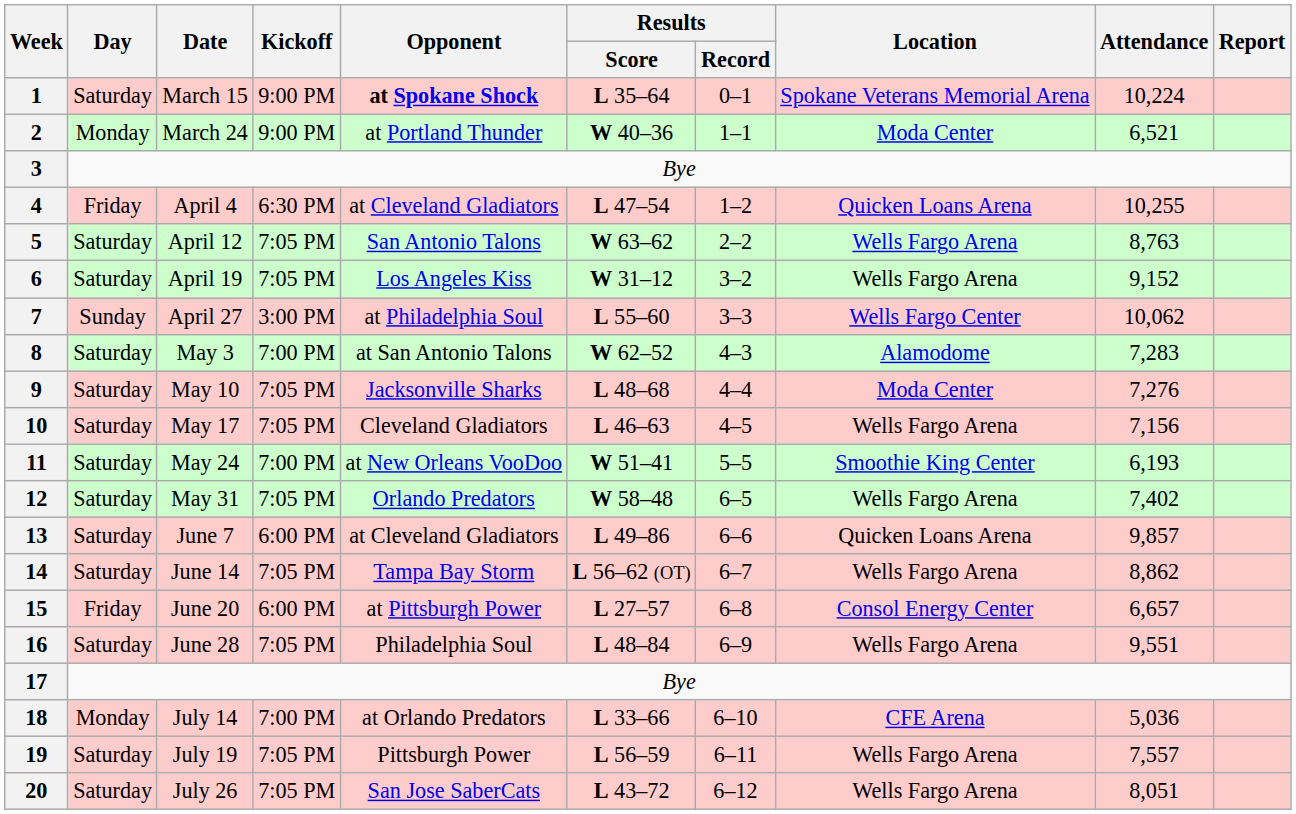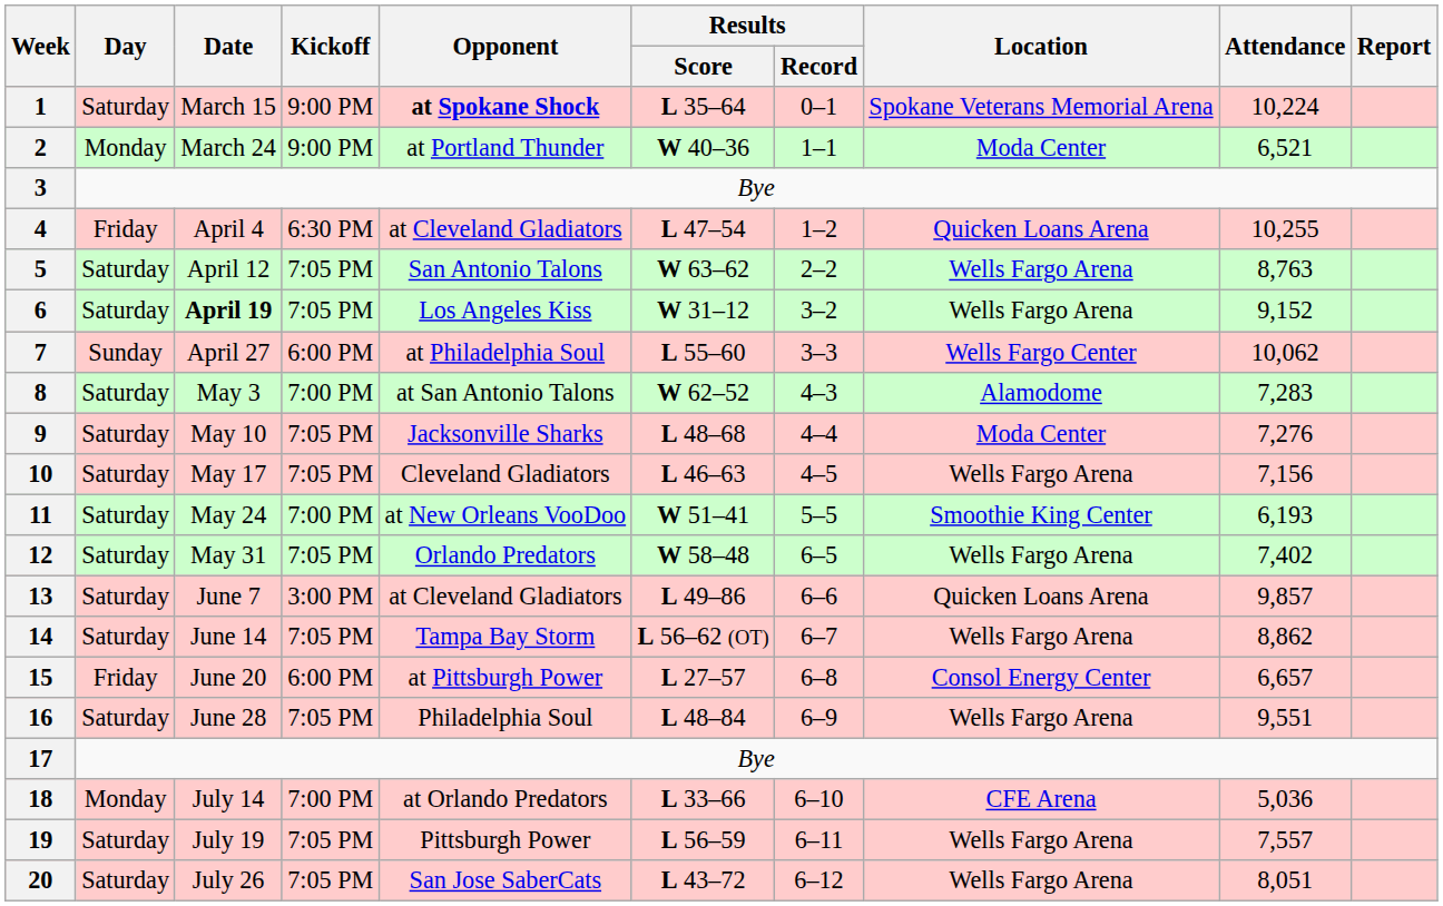 <table class="wikitable" style="font-size: 95%;">
 <tr>
 <th rowspan=2>Week</th>
 <th rowspan=2>Day</th>
 <th rowspan=2>Date</th>
 <th rowspan=2>Kickoff</th>
 <th rowspan=2>Opponent</th>
 <th colspan=2>Results</th>
 <th rowspan=2>Location</th>
 <th rowspan=2>Attendance</th>
 <th rowspan=2>Report</th>
 </tr>
 <tr>
 <th>Score</th>
 <th>Record</th>
 </tr>
 <tr style= background:#ffcccc>
 <th align="center"><strong>1</strong></th>
 <td align="center">Saturday</td>
 <td align="center">March 15</td>
 <td align="center">9:00 PM</td>
 <td align="center"><strong>at <a href='#'>Spokane Shock</a></strong></td>
 <td align="center"><strong>L</strong> 35–64</td>
 <td align="center">0–1</td>
 <td align="center"><a href='#'>Spokane Veterans Memorial Arena</a></td>
 <td align="center">10,224</td>
 <td align="center"></td>
 </tr>
 <tr style= background:#ccffcc>
 <th align="center"><strong>2</strong></th>
 <td align="center">Monday</td>
 <td align="center">March 24</td>
 <td align="center">9:00 PM</td>
 <td align="center">at <a href='#'>Portland Thunder</a></td>
 <td align="center"><strong>W</strong> 40–36</td>
 <td align="center">1–1</td>
 <td align="center"><a href='#'>Moda Center</a></td>
 <td align="center">6,521</td>
 <td align="center"></td>
 </tr>
 <tr style=>
 <th align="center"><strong>3</strong></th>
 <td colspan=9 align="center" valign="middle"><em>Bye</em></td>
 </tr>
 <tr style= background:#ffcccc>
 <th align="center"><strong>4</strong></th>
 <td align="center">Friday</td>
 <td align="center">April 4</td>
 <td align="center">6:30 PM</td>
 <td align="center">at <a href='#'>Cleveland Gladiators</a></td>
 <td align="center"><strong>L</strong> 47–54</td>
 <td align="center">1–2</td>
 <td align="center"><a href='#'>Quicken Loans Arena</a></td>
 <td align="center">10,255</td>
 <td align="center"></td>
 </tr>
 <tr style= background:#ccffcc>
 <th align="center"><strong>5</strong></th>
 <td align="center">Saturday</td>
 <td align="center">April 12</td>
 <td align="center">7:05 PM</td>
 <td align="center"><a href='#'>San Antonio Talons</a></td>
 <td align="center"><strong>W</strong> 63–62</td>
 <td align="center">2–2</td>
 <td align="center"><a href='#'>Wells Fargo Arena</a></td>
 <td align="center">8,763</td>
 <td align="center"></td>
 </tr>
 <tr style= background:#ccffcc>
 <th align="center"><strong>6</strong></th>
 <td align="center">Saturday</td>
-<td align="center">April 19</td>
+<td align="center"><strong>April 19</strong></td>
 <td align="center">7:05 PM</td>
 <td align="center"><a href='#'>Los Angeles Kiss</a></td>
 <td align="center"><strong>W</strong> 31–12</td>
 <td align="center">3–2</td>
 <td align="center">Wells Fargo Arena</td>
 <td align="center">9,152</td>
 <td align="center"></td>
 </tr>
 <tr style= background:#ffcccc>
 <th align="center"><strong>7</strong></th>
 <td align="center">Sunday</td>
 <td align="center">April 27</td>
-<td align="center">3:00 PM</td>
+<td align="center">6:00 PM</td>
 <td align="center">at <a href='#'>Philadelphia Soul</a></td>
 <td align="center"><strong>L</strong> 55–60</td>
 <td align="center">3–3</td>
 <td align="center"><a href='#'>Wells Fargo Center</a></td>
 <td align="center">10,062</td>
 <td align="center"></td>
 </tr>
 <tr style= background:#ccffcc>
 <th align="center"><strong>8</strong></th>
 <td align="center">Saturday</td>
 <td align="center">May 3</td>
 <td align="center">7:00 PM</td>
 <td align="center">at San Antonio Talons</td>
 <td align="center"><strong>W</strong> 62–52</td>
 <td align="center">4–3</td>
 <td align="center"><a href='#'>Alamodome</a></td>
 <td align="center">7,283</td>
 <td align="center"></td>
 </tr>
 <tr style= background:#ffcccc>
 <th align="center"><strong>9</strong></th>
 <td align="center">Saturday</td>
 <td align="center">May 10</td>
 <td align="center">7:05 PM</td>
 <td align="center"><a href='#'>Jacksonville Sharks</a></td>
 <td align="center"><strong>L</strong> 48–68</td>
 <td align="center">4–4</td>
 <td align="center"><a href='#'>Moda Center</a></td>
 <td align="center">7,276</td>
 <td align="center"></td>
 </tr>
 <tr style= background:#ffcccc>
 <th align="center"><strong>10</strong></th>
 <td align="center">Saturday</td>
 <td align="center">May 17</td>
 <td align="center">7:05 PM</td>
 <td align="center">Cleveland Gladiators</td>
 <td align="center"><strong>L</strong> 46–63</td>
 <td align="center">4–5</td>
 <td align="center">Wells Fargo Arena</td>
 <td align="center">7,156</td>
 <td align="center"></td>
 </tr>
 <tr style= background:#ccffcc>
 <th align="center"><strong>11</strong></th>
 <td align="center">Saturday</td>
 <td align="center">May 24</td>
 <td align="center">7:00 PM</td>
 <td align="center">at <a href='#'>New Orleans VooDoo</a></td>
 <td align="center"><strong>W</strong> 51–41</td>
 <td align="center">5–5</td>
 <td align="center"><a href='#'>Smoothie King Center</a></td>
 <td align="center">6,193</td>
 <td align="center"></td>
 </tr>
 <tr style= background:#ccffcc>
 <th align="center"><strong>12</strong></th>
 <td align="center">Saturday</td>
 <td align="center">May 31</td>
 <td align="center">7:05 PM</td>
 <td align="center"><a href='#'>Orlando Predators</a></td>
 <td align="center"><strong>W</strong> 58–48</td>
 <td align="center">6–5</td>
 <td align="center">Wells Fargo Arena</td>
 <td align="center">7,402</td>
 <td align="center"></td>
 </tr>
 <tr style= background:#ffcccc>
 <th align="center"><strong>13</strong></th>
 <td align="center">Saturday</td>
 <td align="center">June 7</td>
-<td align="center">6:00 PM</td>
+<td align="center">3:00 PM</td>
 <td align="center">at Cleveland Gladiators</td>
 <td align="center"><strong>L</strong> 49–86</td>
 <td align="center">6–6</td>
 <td align="center">Quicken Loans Arena</td>
 <td align="center">9,857</td>
 <td align="center"></td>
 </tr>
 <tr style= background:#ffcccc>
 <th align="center"><strong>14</strong></th>
 <td align="center">Saturday</td>
 <td align="center">June 14</td>
 <td align="center">7:05 PM</td>
 <td align="center"><a href='#'>Tampa Bay Storm</a></td>
 <td align="center"><strong>L</strong>  56–62 <small>(OT)</small></td>
 <td align="center">6–7</td>
 <td align="center">Wells Fargo Arena</td>
 <td align="center">8,862</td>
 <td align="center"></td>
 </tr>
 <tr style= background:#ffcccc>
 <th align="center"><strong>15</strong></th>
 <td align="center">Friday</td>
 <td align="center">June 20</td>
 <td align="center">6:00 PM</td>
 <td align="center">at <a href='#'>Pittsburgh Power</a></td>
 <td align="center"><strong>L</strong> 27–57</td>
 <td align="center">6–8</td>
 <td align="center"><a href='#'>Consol Energy Center</a></td>
 <td align="center">6,657</td>
 <td align="center"></td>
 </tr>
 <tr style= background:#ffcccc>
 <th align="center"><strong>16</strong></th>
 <td align="center">Saturday</td>
 <td align="center">June 28</td>
 <td align="center">7:05 PM</td>
 <td align="center">Philadelphia Soul</td>
 <td align="center"><strong>L</strong> 48–84</td>
 <td align="center">6–9</td>
 <td align="center">Wells Fargo Arena</td>
 <td align="center">9,551</td>
 <td align="center"></td>
 </tr>
 <tr style=>
 <th align="center"><strong>17</strong></th>
 <td colspan=9 align="center" valign="middle"><em>Bye</em></td>
 </tr>
 <tr style= background:#ffcccc>
 <th align="center"><strong>18</strong></th>
 <td align="center">Monday</td>
 <td align="center">July 14</td>
 <td align="center">7:00 PM</td>
 <td align="center">at Orlando Predators</td>
 <td align="center"><strong>L</strong> 33–66</td>
 <td align="center">6–10</td>
 <td align="center"><a href='#'>CFE Arena</a></td>
 <td align="center">5,036</td>
 <td align="center"></td>
 </tr>
 <tr style= background:#ffcccc>
 <th align="center"><strong>19</strong></th>
 <td align="center">Saturday</td>
 <td align="center">July 19</td>
 <td align="center">7:05 PM</td>
 <td align="center">Pittsburgh Power</td>
 <td align="center"><strong>L</strong> 56–59</td>
 <td align="center">6–11</td>
 <td align="center">Wells Fargo Arena</td>
 <td align="center">7,557</td>
 <td align="center"></td>
 </tr>
 <tr style= background:#ffcccc>
 <th align="center"><strong>20</strong></th>
 <td align="center">Saturday</td>
 <td align="center">July 26</td>
 <td align="center">7:05 PM</td>
 <td align="center"><a href='#'>San Jose SaberCats</a></td>
 <td align="center"><strong>L</strong> 43–72</td>
 <td align="center">6–12</td>
 <td align="center">Wells Fargo Arena</td>
 <td align="center">8,051</td>
 <td align="center"></td>
 </tr>
 </table>
